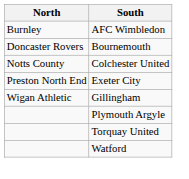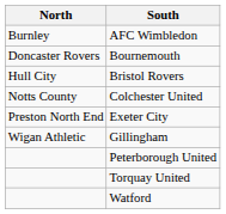 <table class="wikitable">
 <tr>
 <th>North</th>
 <th>South</th>
 </tr>
 <tr>
 <td>Burnley</td>
 <td>AFC Wimbledon</td>
 </tr>
 <tr>
 <td>Doncaster Rovers</td>
 <td>Bournemouth</td>
+</tr>
+<tr>
+<td>Hull City</td>
+<td>Bristol Rovers</td>
 </tr>
 <tr>
 <td>Notts County</td>
 <td>Colchester United</td>
 </tr>
 <tr>
 <td>Preston North End</td>
 <td>Exeter City</td>
 </tr>
 <tr>
 <td>Wigan Athletic</td>
 <td>Gillingham</td>
 </tr>
 <tr>
 <td></td>
-<td>Plymouth Argyle</td>
+<td>Peterborough United</td>
 </tr>
 <tr>
 <td></td>
 <td>Torquay United</td>
 </tr>
 <tr>
 <td></td>
 <td>Watford</td>
 </tr>
 </table>
